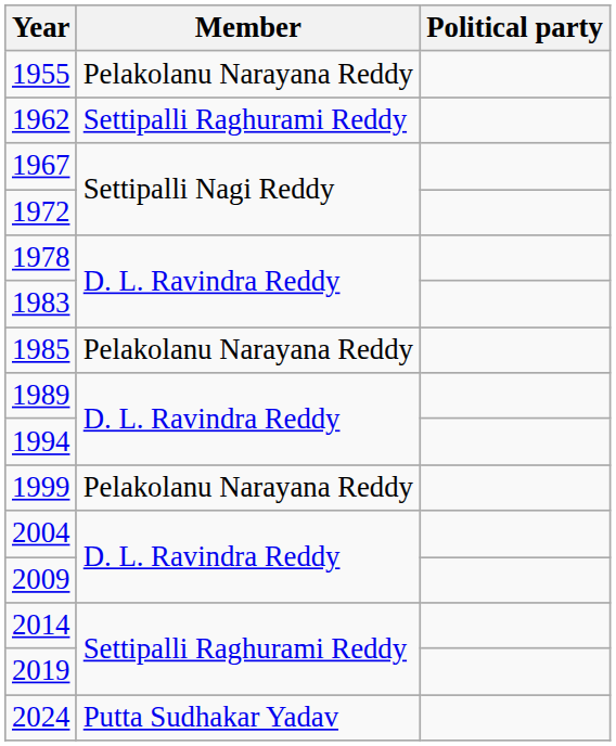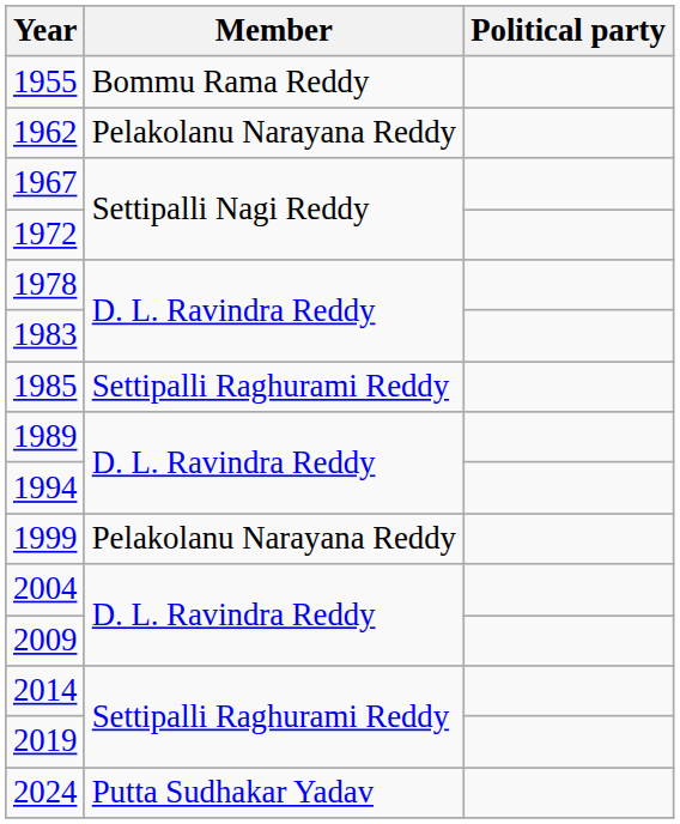 <table class="wikitable sortable">
 <tr>
 <th>Year</th>
 <th>Member</th>
 <th colspan="2">Political party</th>
 </tr>
 <tr>
 <td><a href='#'>1955</a></td>
-<td>Pelakolanu Narayana Reddy</td>
+<td>Bommu Rama Reddy</td>
 <td></td>
 </tr>
 <tr>
 <td><a href='#'>1962</a></td>
-<td><a href='#'>Settipalli Raghurami Reddy</a></td>
+<td>Pelakolanu Narayana Reddy</td>
 <td></td>
 </tr>
 <tr>
 <td><a href='#'>1967</a></td>
 <td rowspan=2>Settipalli Nagi Reddy</td>
 <td></td>
 </tr>
 <tr>
 <td><a href='#'>1972</a></td>
 </tr>
 <tr>
 <td><a href='#'>1978</a></td>
 <td rowspan=2><a href='#'>D. L. Ravindra Reddy</a></td>
 <td></td>
 </tr>
 <tr>
 <td><a href='#'>1983</a></td>
 <td></td>
 </tr>
 <tr>
 <td><a href='#'>1985</a></td>
-<td>Pelakolanu Narayana Reddy</td>
+<td><a href='#'>Settipalli Raghurami Reddy</a></td>
 <td></td>
 </tr>
 <tr>
 <td><a href='#'>1989</a></td>
 <td rowspan=2><a href='#'>D. L. Ravindra Reddy</a></td>
 <td></td>
 </tr>
 <tr>
 <td><a href='#'>1994</a></td>
 </tr>
 <tr>
 <td><a href='#'>1999</a></td>
 <td>Pelakolanu Narayana Reddy</td>
 <td></td>
 </tr>
 <tr>
 <td><a href='#'>2004</a></td>
 <td rowspan=2><a href='#'>D. L. Ravindra Reddy</a></td>
 <td></td>
 </tr>
 <tr>
 <td><a href='#'>2009</a></td>
 </tr>
 <tr>
 <td><a href='#'>2014</a></td>
 <td rowspan=2><a href='#'>Settipalli Raghurami Reddy</a></td>
 <td></td>
 </tr>
 <tr>
 <td><a href='#'>2019</a></td>
 </tr>
 <tr>
 <td><a href='#'>2024</a></td>
 <td rowspan=4><a href='#'>Putta Sudhakar Yadav</a></td>
 <td></td>
 </tr>
 </table>
